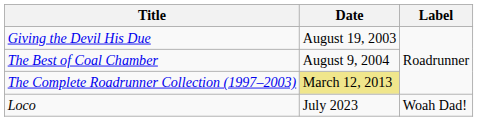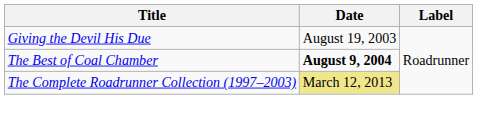 <table class="wikitable">
 <tr>
 <th>Title</th>
 <th>Date</th>
 <th>Label</th>
 </tr>
 <tr>
 <td><em><a href='#'>Giving the Devil His Due</a></em></td>
 <td>August 19, 2003</td>
 <td rowspan="3">Roadrunner</td>
 </tr>
 <tr>
 <td><em><a href='#'>The Best of Coal Chamber</a></em></td>
-<td>August 9, 2004</td>
+<td><strong>August 9, 2004</strong></td>
 </tr>
 <tr>
 <td><em><a href='#'>The Complete Roadrunner Collection (1997–2003)</a></em></td>
 <td style="background: khaki;">March 12, 2013</td>
 </tr>
-<tr>
-<td><em>Loco</em></td>
-<td>July 2023</td>
-<td>Woah Dad!</td>
-</tr>
 </table>
